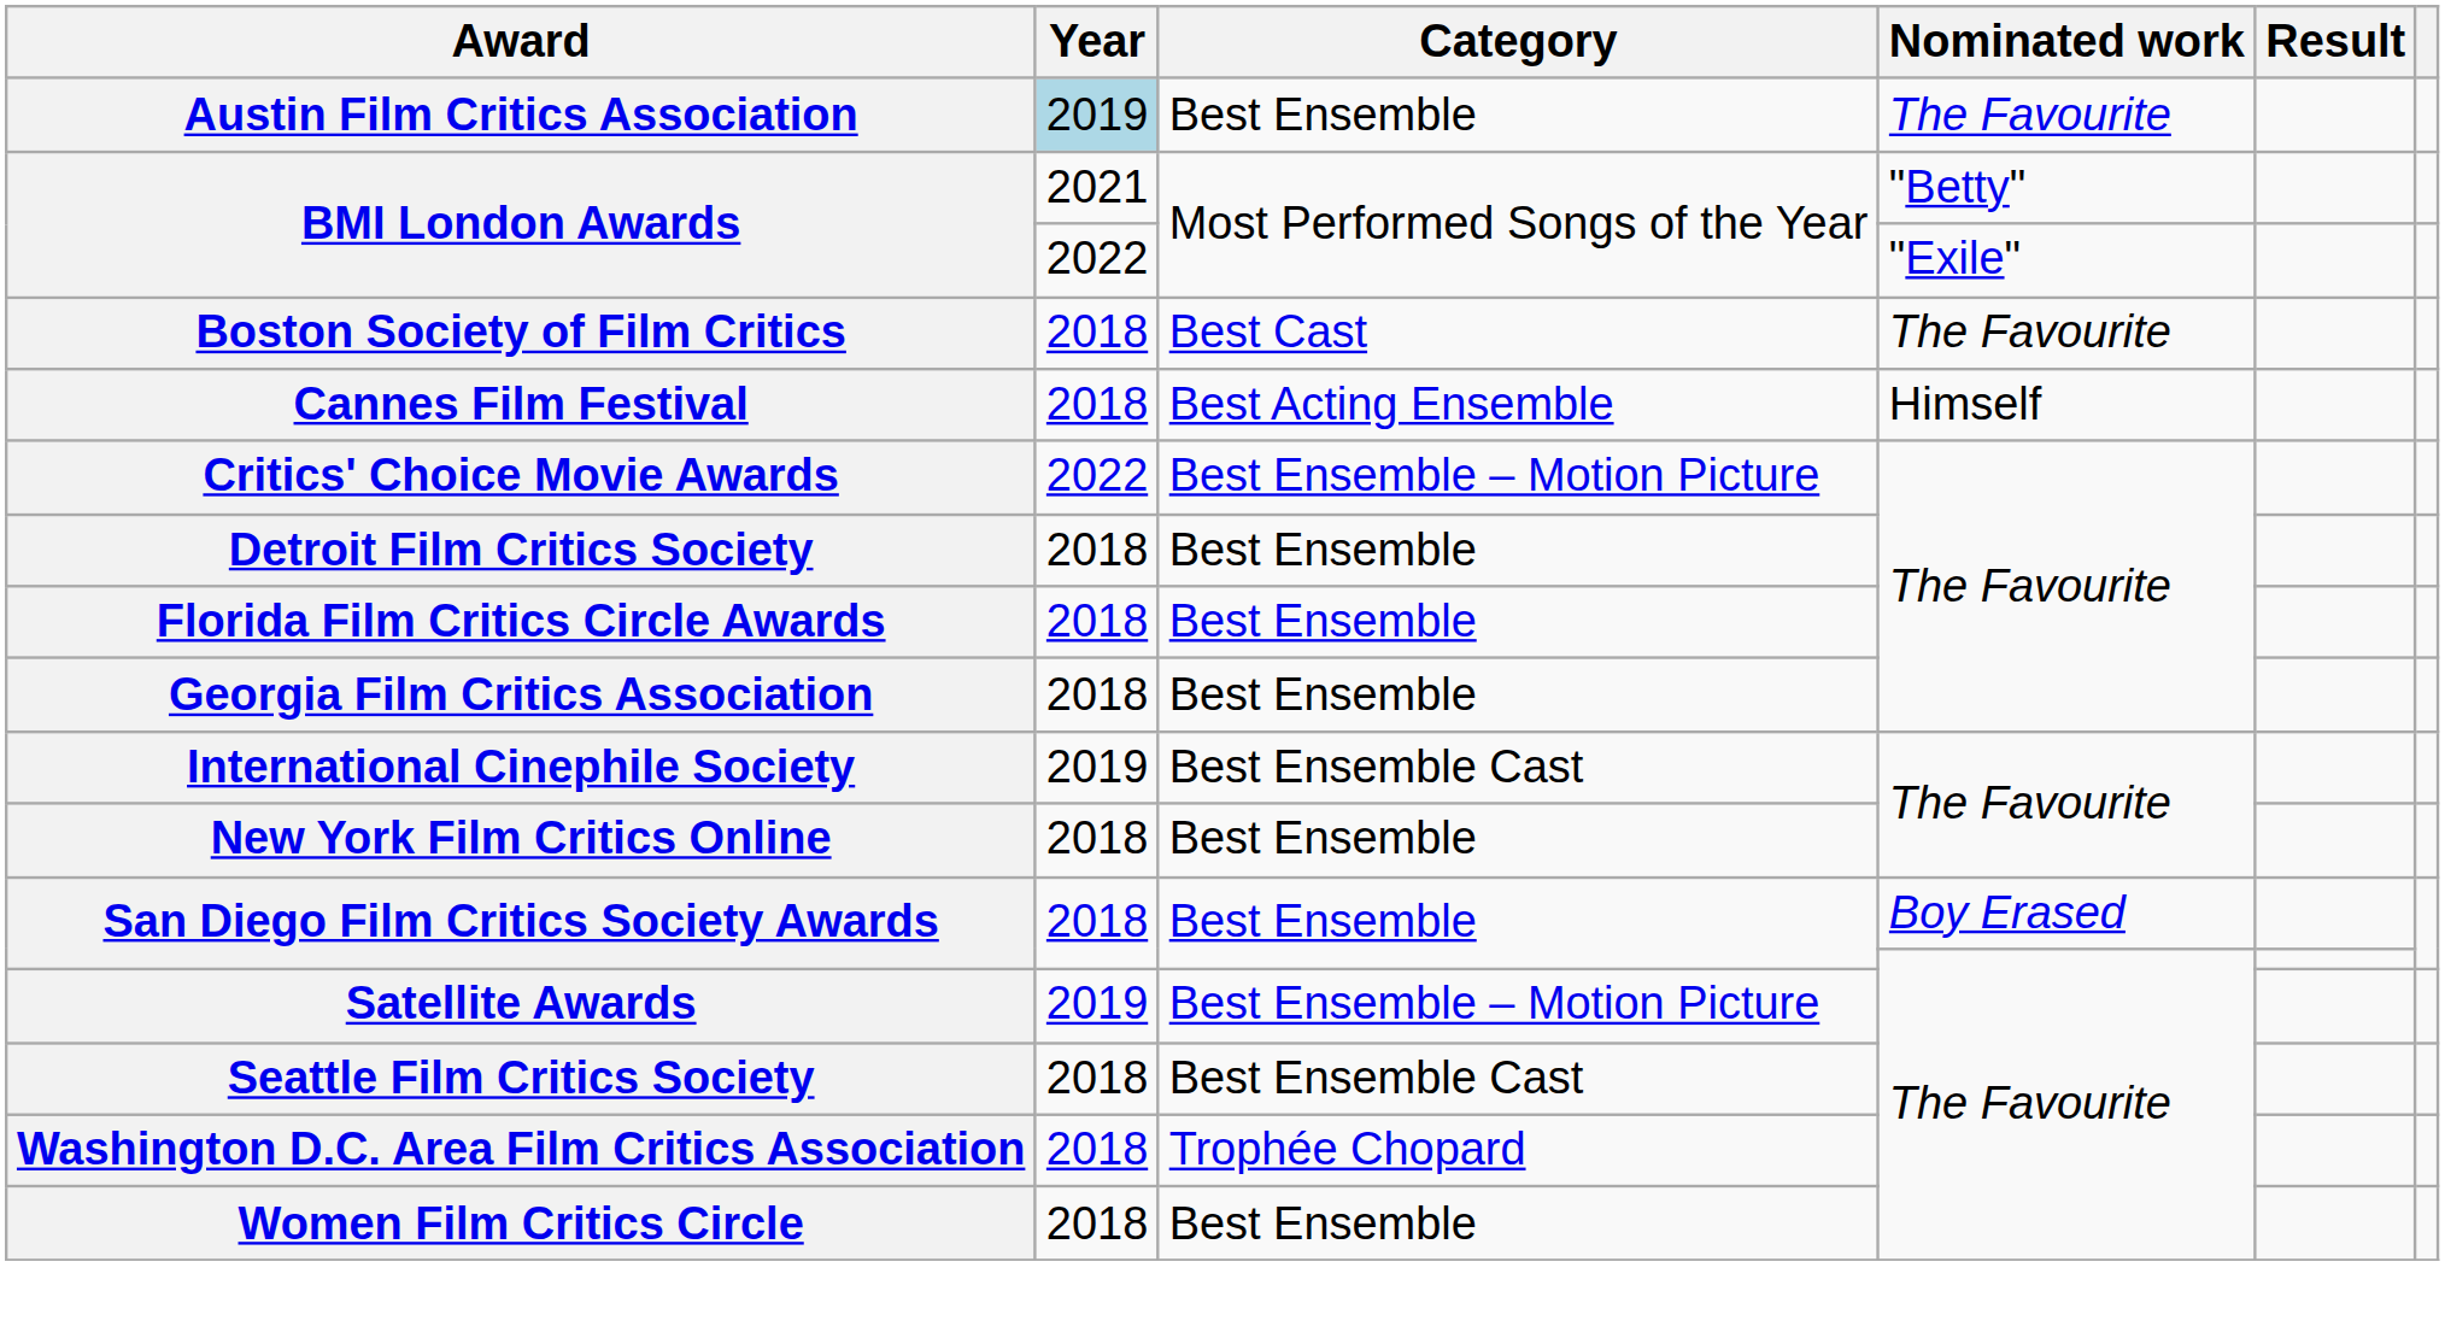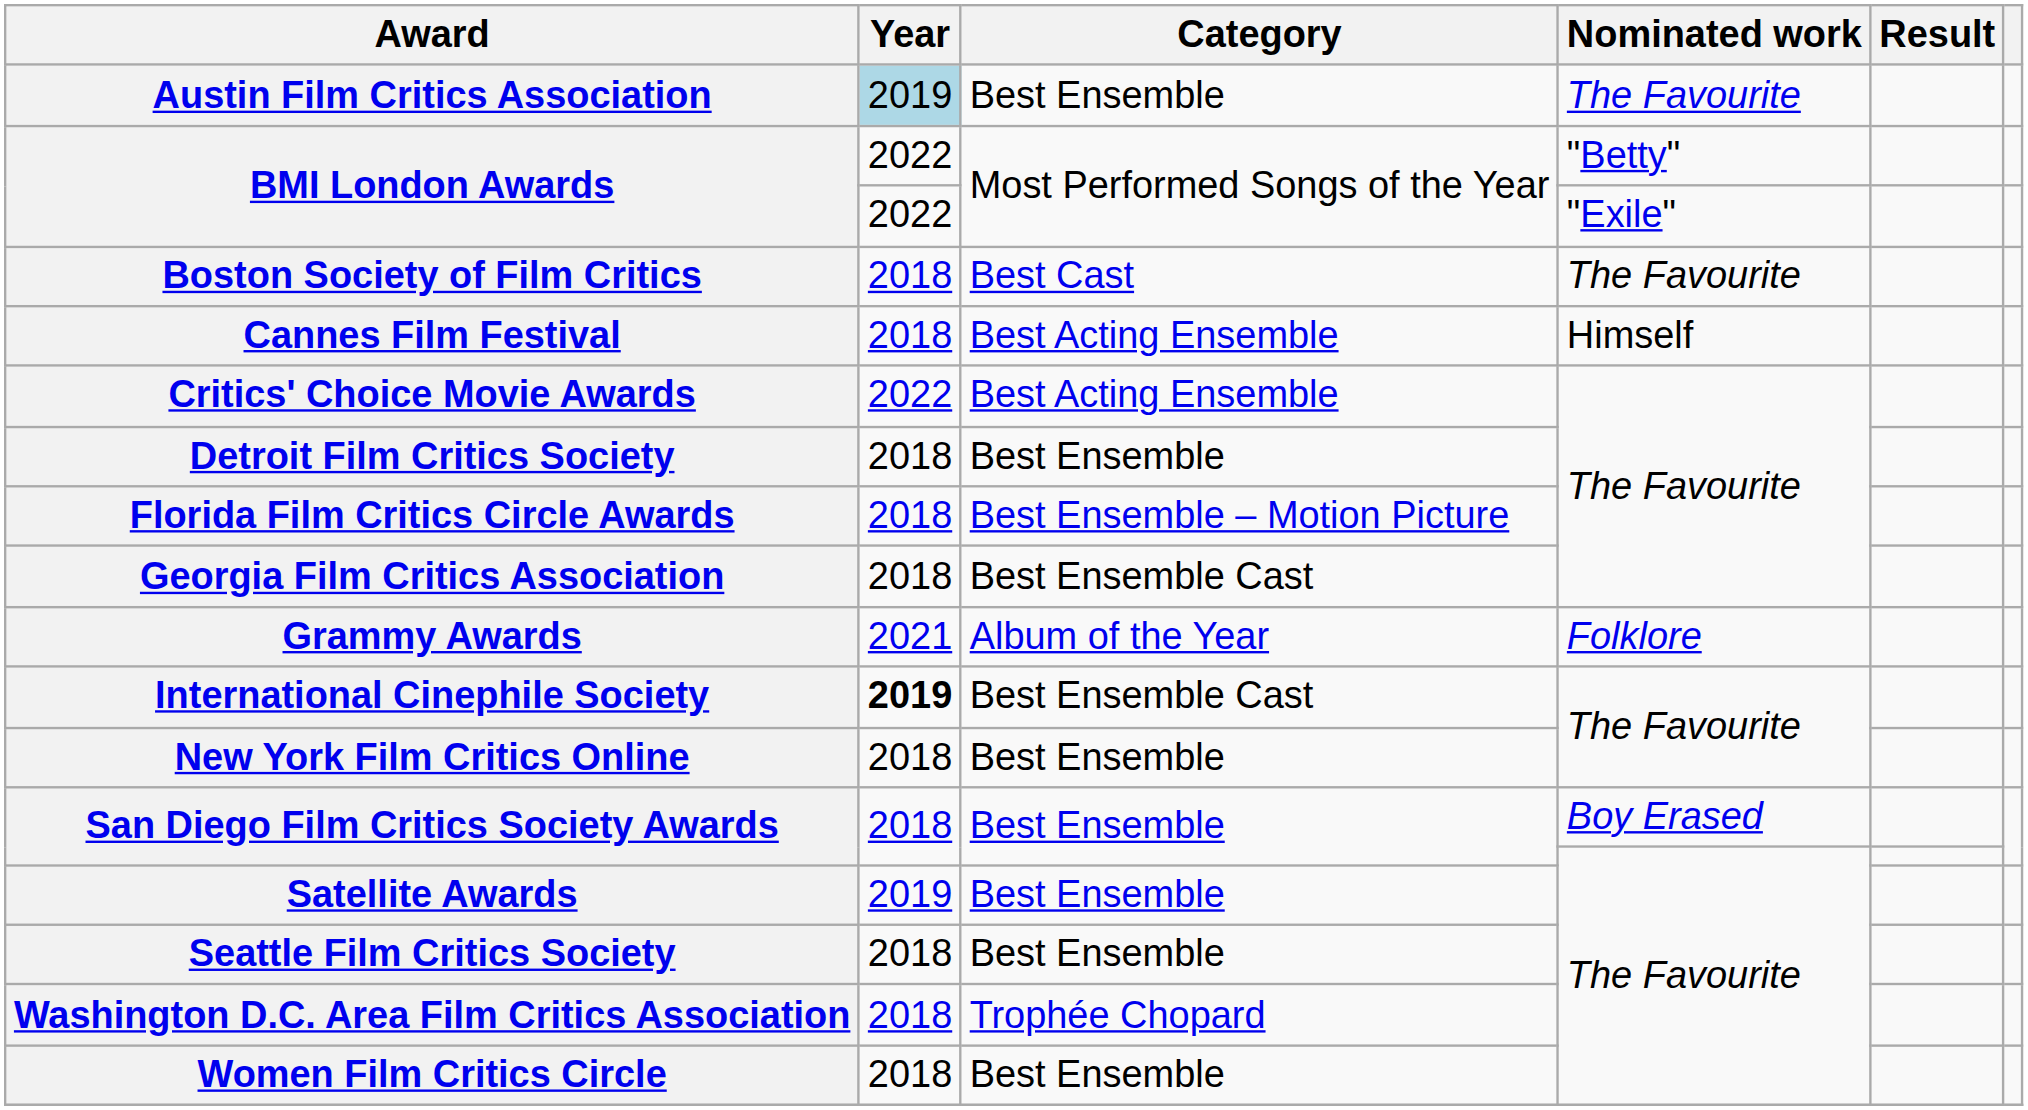 <table class="wikitable sortable plainrowheaders">
 <tr>
 <th scope="col">Award</th>
 <th scope="col">Year</th>
 <th scope="col">Category</th>
 <th scope="col">Nominated work</th>
 <th scope="col">Result</th>
 <th scope="col" class="unsortable"></th>
 </tr>
 <tr>
 <th scope="row"><a href='#'>Austin Film Critics Association</a></th>
 <td style="background: lightblue;">2019</td>
 <td>Best Ensemble</td>
 <td><em><a href='#'>The Favourite</a></em></td>
 <td></td>
 <td style="text-align: center;"></td>
 </tr>
 <tr>
 <th rowspan="2" scope="row"><a href='#'>BMI London Awards</a></th>
-<td>2021</td>
+<td>2022</td>
 <td rowspan="2">Most Performed Songs of the Year</td>
 <td>"<a href='#'>Betty</a>"</td>
 <td></td>
 <td style="text-align: center;"></td>
 </tr>
 <tr>
 <td>2022</td>
 <td>"<a href='#'>Exile</a>"</td>
 <td></td>
 <td style="text-align: center;"></td>
 </tr>
 <tr>
 <th scope="row"><a href='#'>Boston Society of Film Critics</a></th>
 <td><a href='#'>2018</a></td>
 <td><a href='#'>Best Cast</a></td>
 <td><em>The Favourite</em></td>
 <td></td>
 <td style="text-align:center;"></td>
 </tr>
 <tr>
 <th scope="row"><a href='#'>Cannes Film Festival</a></th>
 <td><a href='#'>2018</a></td>
 <td><a href='#'>Best Acting Ensemble</a></td>
 <td>Himself</td>
 <td></td>
 <td style="text-align: center;"></td>
 </tr>
 <tr>
 <th scope="row"><a href='#'>Critics' Choice Movie Awards</a></th>
 <td><a href='#'>2022</a></td>
-<td><a href='#'>Best Ensemble – Motion Picture</a></td>
+<td><a href='#'>Best Acting Ensemble</a></td>
 <td rowspan="4"><em>The Favourite</em></td>
 <td></td>
 <td style="text-align: center;"></td>
 </tr>
 <tr>
 <th scope="row"><a href='#'>Detroit Film Critics Society</a></th>
 <td>2018</td>
 <td>Best Ensemble</td>
 <td></td>
 <td style="text-align: center;"></td>
 </tr>
 <tr>
 <th scope="row"><a href='#'>Florida Film Critics Circle Awards</a></th>
 <td><a href='#'>2018</a></td>
-<td><a href='#'>Best Ensemble</a></td>
+<td><a href='#'>Best Ensemble – Motion Picture</a></td>
 <td></td>
 <td style="text-align: center;"></td>
 </tr>
 <tr>
 <th scope="row"><a href='#'>Georgia Film Critics Association</a></th>
 <td>2018</td>
-<td>Best Ensemble</td>
+<td>Best Ensemble Cast</td>
+<td></td>
+<td style="text-align: center;"></td>
+</tr>
+<tr>
+<th rowspan="1" scope="row"><a href='#'>Grammy Awards</a></th>
+<td><a href='#'>2021</a></td>
+<td rowspan="1"><a href='#'>Album of the Year</a></td>
+<td><em><a href='#'>Folklore</a></em></td>
 <td></td>
 <td style="text-align: center;"></td>
 </tr>
 <tr>
 <th scope="row"><a href='#'>International Cinephile Society</a></th>
-<td>2019</td>
+<td><strong>2019</strong></td>
 <td>Best Ensemble Cast</td>
 <td rowspan="2"><em>The Favourite</em></td>
 <td></td>
 <td style="text-align:center;"></td>
 </tr>
 <tr>
 <th scope="row"><a href='#'>New York Film Critics Online</a></th>
 <td>2018</td>
 <td>Best Ensemble</td>
 <td></td>
 <td style="text-align:center;"></td>
 </tr>
 <tr>
 <th rowspan="2" scope="row"><a href='#'>San Diego Film Critics Society Awards</a></th>
 <td rowspan="2"><a href='#'>2018</a></td>
 <td rowspan="2"><a href='#'>Best Ensemble</a></td>
 <td><em><a href='#'>Boy Erased</a></em></td>
 <td></td>
 <td rowspan="2" style="text-align: center;"></td>
 </tr>
 <tr>
 <td rowspan="5"><em>The Favourite</em></td>
 <td></td>
 </tr>
 <tr>
 <th scope="row"><a href='#'>Satellite Awards</a></th>
 <td><a href='#'>2019</a></td>
-<td><a href='#'>Best Ensemble – Motion Picture</a></td>
+<td><a href='#'>Best Ensemble</a></td>
 <td></td>
 <td style="text-align: center;"></td>
 </tr>
 <tr>
 <th scope="row"><a href='#'>Seattle Film Critics Society</a></th>
 <td>2018</td>
-<td>Best Ensemble Cast</td>
+<td>Best Ensemble</td>
 <td></td>
 <td style="text-align: center;"></td>
 </tr>
 <tr>
 <th scope="row"><a href='#'>Washington D.C. Area Film Critics Association</a></th>
 <td><a href='#'>2018</a></td>
 <td><a href='#'>Trophée Chopard</a></td>
 <td></td>
 <td style="text-align:center;"></td>
 </tr>
 <tr>
 <th scope="row"><a href='#'>Women Film Critics Circle</a></th>
 <td>2018</td>
 <td>Best Ensemble</td>
 <td></td>
 <td style="text-align:center;"></td>
 </tr>
 <tr>
 </tr>
 </table>
